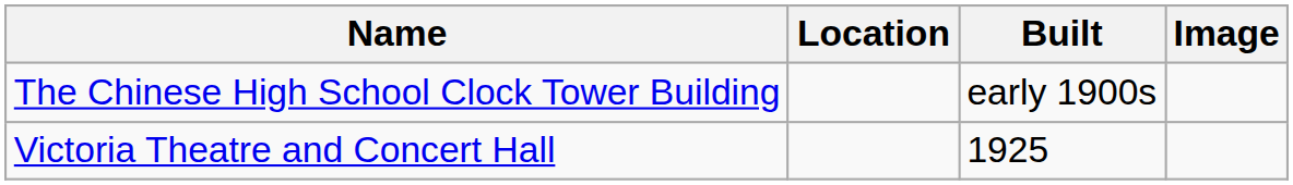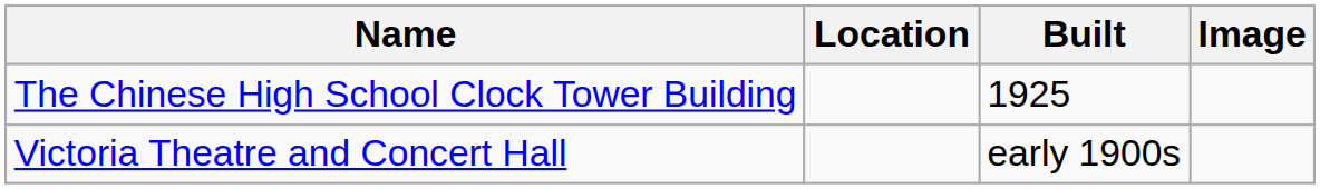 <table class="wikitable">
 <tr>
 <th>Name</th>
 <th>Location</th>
 <th>Built</th>
 <th>Image</th>
 </tr>
 <tr>
 <td><a href='#'>The Chinese High School Clock Tower Building</a></td>
 <td></td>
-<td>early 1900s</td>
+<td>1925</td>
 <td></td>
 </tr>
 <tr>
 <td><a href='#'>Victoria Theatre and Concert Hall</a></td>
 <td></td>
-<td>1925</td>
+<td>early 1900s</td>
 <td></td>
 </tr>
 </table>
